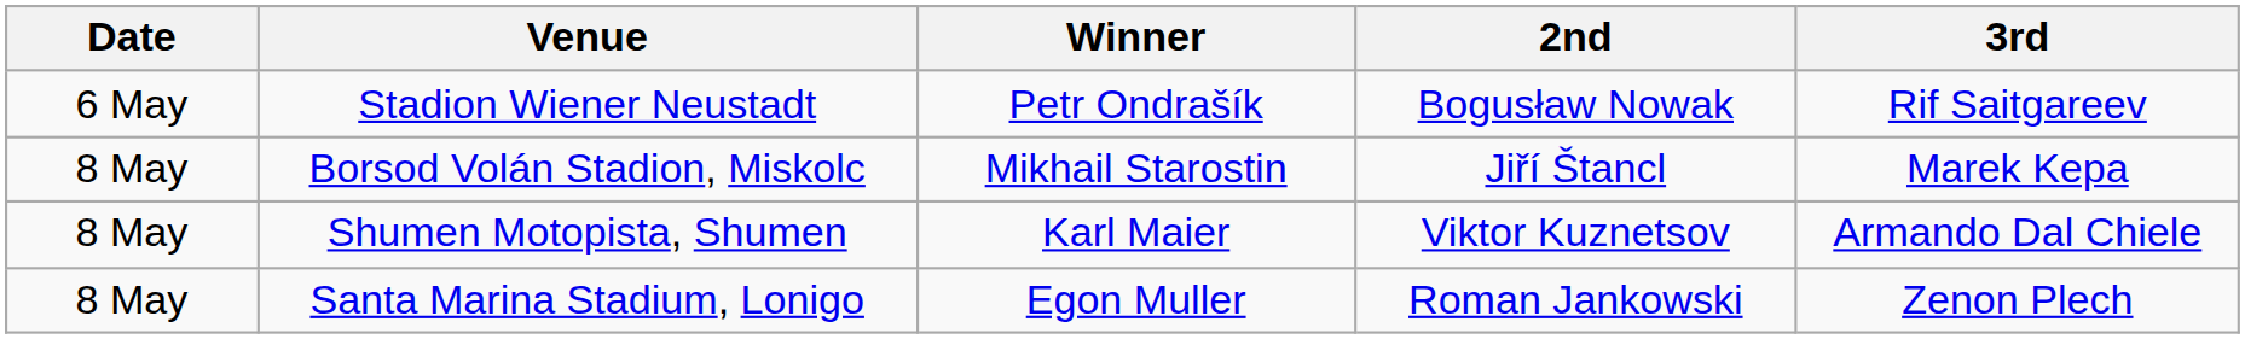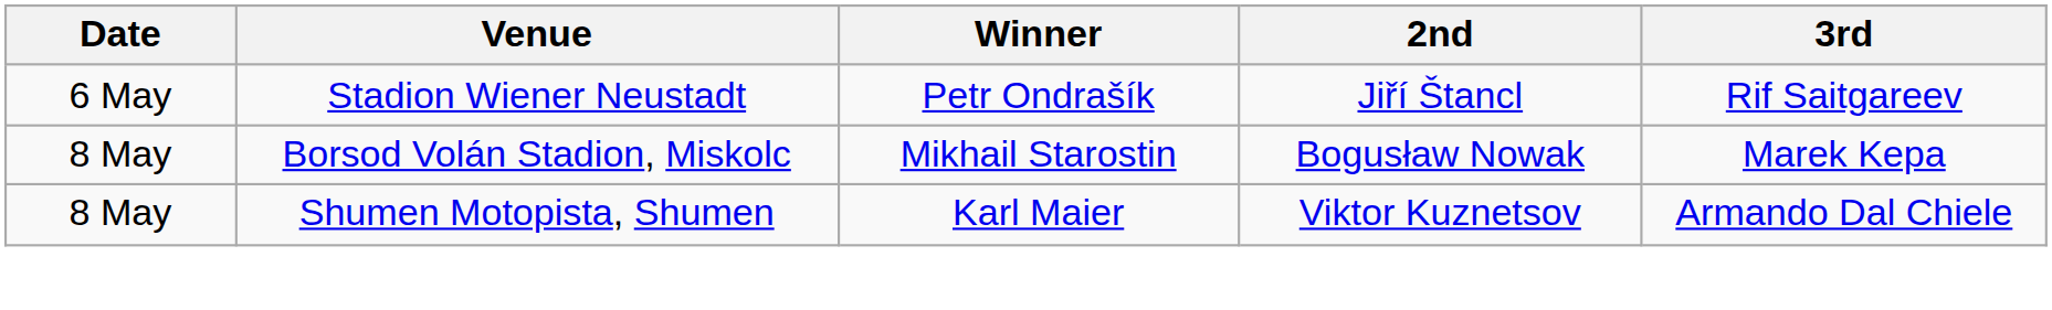 <table class="wikitable" style="text-align:center">
 <tr>
 <th width=100>Date</th>
 <th width=280>Venue</th>
 <th width=180>Winner</th>
 <th width=180>2nd</th>
 <th width=180>3rd</th>
 </tr>
 <tr>
 <td align=center>6 May</td>
 <td> <a href='#'>Stadion Wiener Neustadt</a></td>
 <td> <a href='#'>Petr Ondrašík</a></td>
-<td> <a href='#'>Bogusław Nowak</a></td>
+<td> <a href='#'>Jiří Štancl</a></td>
 <td> <a href='#'>Rif Saitgareev</a></td>
 </tr>
 <tr>
 <td align=center>8 May</td>
 <td> <a href='#'>Borsod Volán Stadion</a>, <a href='#'>Miskolc</a></td>
 <td> <a href='#'>Mikhail Starostin</a></td>
-<td> <a href='#'>Jiří Štancl</a></td>
+<td> <a href='#'>Bogusław Nowak</a></td>
 <td> <a href='#'>Marek Kepa</a></td>
 </tr>
 <tr>
 <td align=center>8 May</td>
 <td> <a href='#'>Shumen Motopista</a>, <a href='#'>Shumen</a></td>
 <td> <a href='#'>Karl Maier</a></td>
 <td> <a href='#'>Viktor Kuznetsov</a></td>
 <td> <a href='#'>Armando Dal Chiele</a></td>
 </tr>
-<tr>
-<td align=center>8 May</td>
-<td> <a href='#'>Santa Marina Stadium</a>, <a href='#'>Lonigo</a></td>
-<td> <a href='#'>Egon Muller</a></td>
-<td> <a href='#'>Roman Jankowski</a></td>
-<td> <a href='#'>Zenon Plech</a></td>
-</tr>
 </table>
